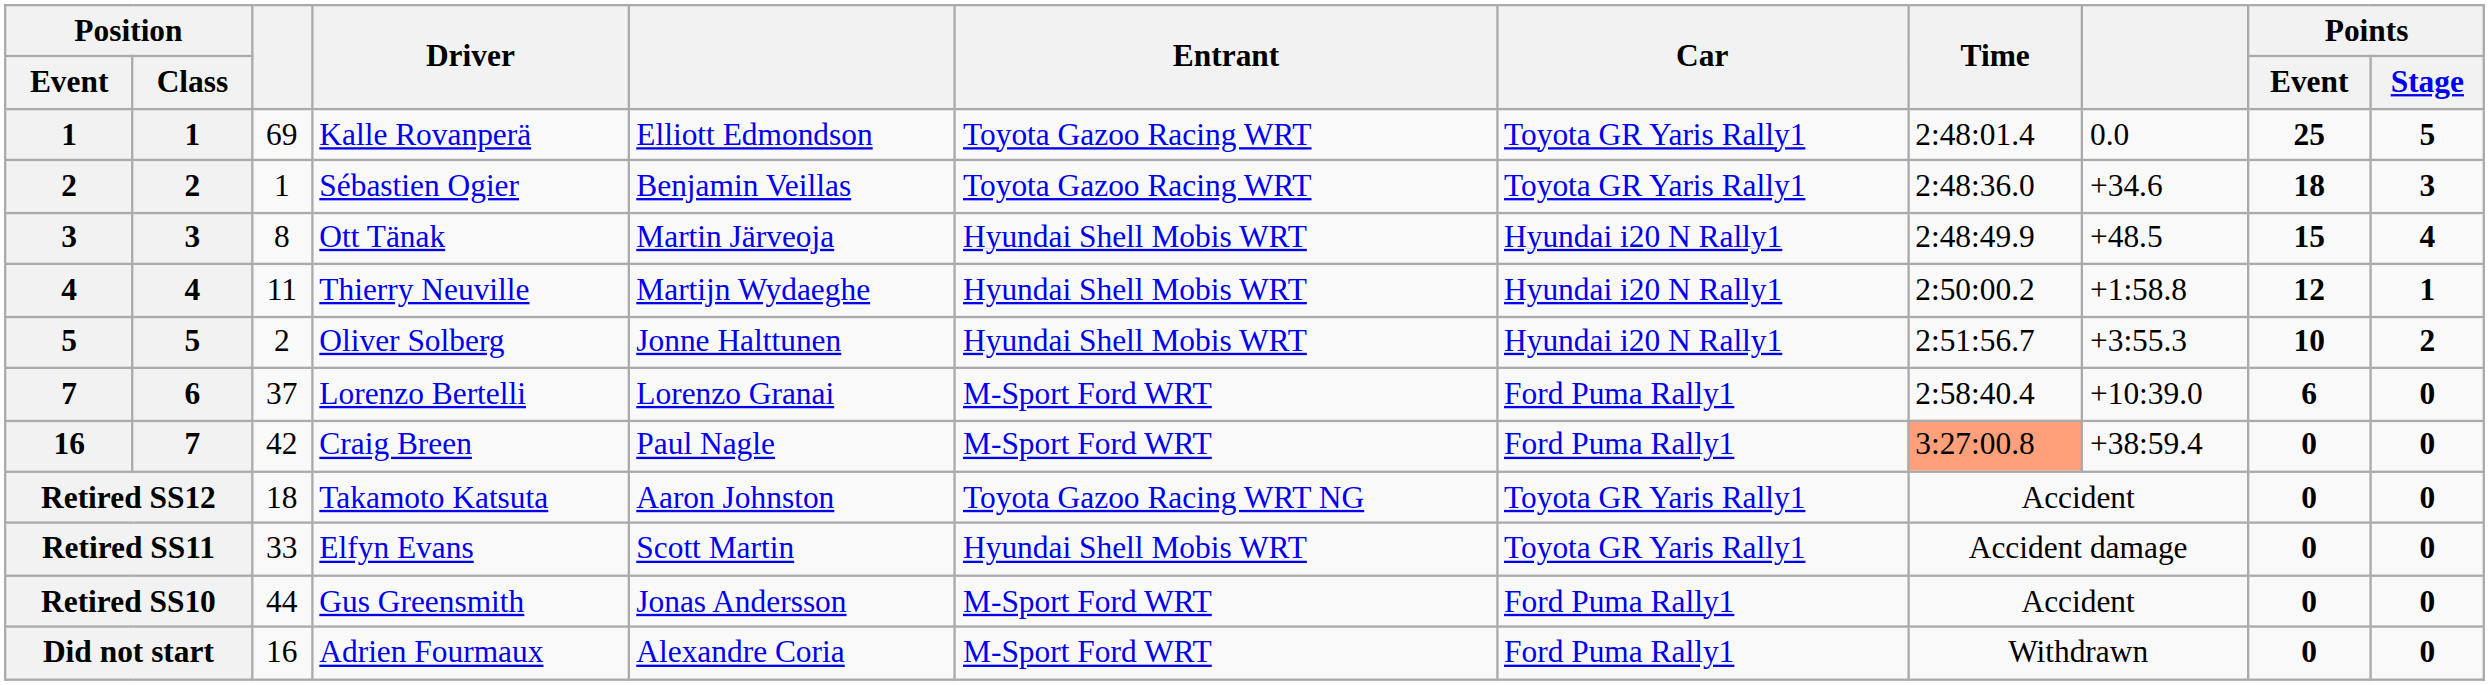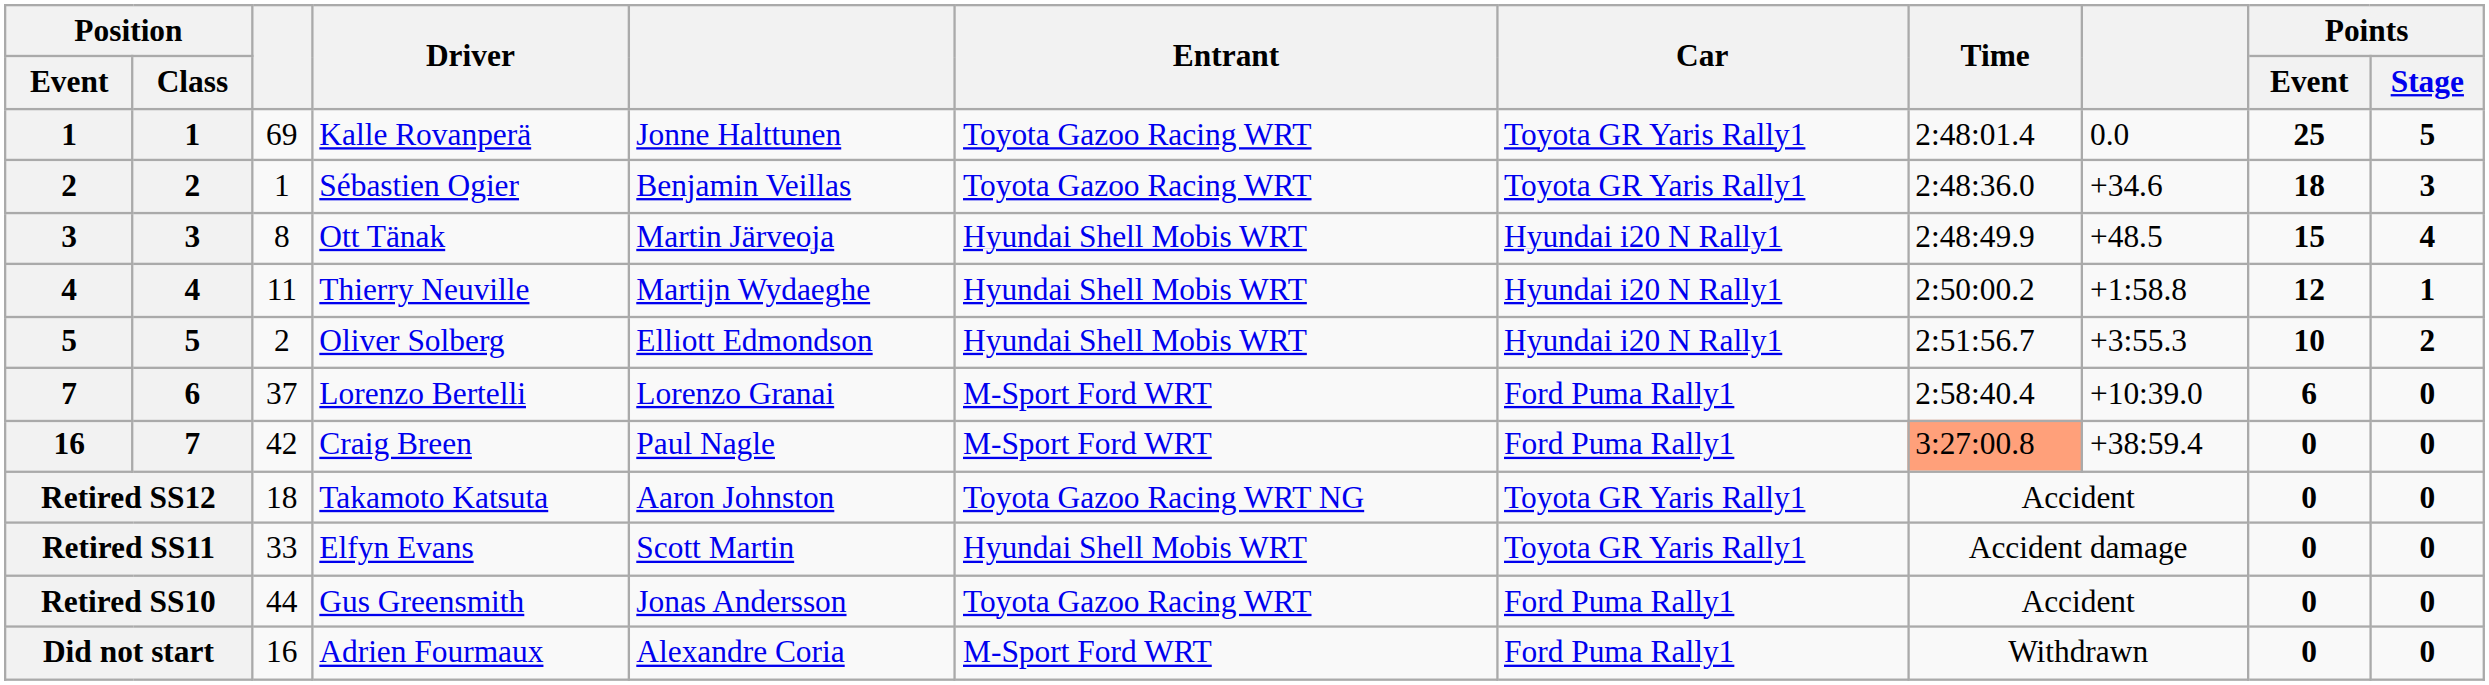 <table class="wikitable" width=85% style="font-size:85%">
 <tr>
 <th colspan="2">Position</th>
 <th rowspan="2"></th>
 <th rowspan="2">Driver</th>
 <th rowspan="2"></th>
 <th rowspan="2">Entrant</th>
 <th rowspan="2">Car</th>
 <th rowspan="2">Time</th>
 <th rowspan="2"></th>
 <th colspan="2">Points</th>
 </tr>
 <tr>
 <th>Event</th>
 <th>Class</th>
 <th>Event</th>
 <th><a href='#'>Stage</a></th>
 </tr>
 <tr>
 <th>1</th>
 <th>1</th>
 <td align="center">69</td>
 <td><a href='#'>Kalle Rovanperä</a></td>
-<td><a href='#'>Elliott Edmondson</a></td>
+<td><a href='#'>Jonne Halttunen</a></td>
 <td><a href='#'>Toyota Gazoo Racing WRT</a></td>
 <td><a href='#'>Toyota GR Yaris Rally1</a></td>
 <td>2:48:01.4</td>
 <td>0.0</td>
 <td align="center"><strong>25</strong></td>
 <td align="center"><strong>5</strong></td>
 </tr>
 <tr>
 <th>2</th>
 <th>2</th>
 <td align="center">1</td>
 <td><a href='#'>Sébastien Ogier</a></td>
 <td><a href='#'>Benjamin Veillas</a></td>
 <td><a href='#'>Toyota Gazoo Racing WRT</a></td>
 <td><a href='#'>Toyota GR Yaris Rally1</a></td>
 <td>2:48:36.0</td>
 <td>+34.6</td>
 <td align="center"><strong>18</strong></td>
 <td align="center"><strong>3</strong></td>
 </tr>
 <tr>
 <th>3</th>
 <th>3</th>
 <td align="center">8</td>
 <td><a href='#'>Ott Tänak</a></td>
 <td><a href='#'>Martin Järveoja</a></td>
 <td><a href='#'>Hyundai Shell Mobis WRT</a></td>
 <td><a href='#'>Hyundai i20 N Rally1</a></td>
 <td>2:48:49.9</td>
 <td>+48.5</td>
 <td align="center"><strong>15</strong></td>
 <td align="center"><strong>4</strong></td>
 </tr>
 <tr>
 <th>4</th>
 <th>4</th>
 <td align="center">11</td>
 <td><a href='#'>Thierry Neuville</a></td>
 <td><a href='#'>Martijn Wydaeghe</a></td>
 <td><a href='#'>Hyundai Shell Mobis WRT</a></td>
 <td><a href='#'>Hyundai i20 N Rally1</a></td>
 <td>2:50:00.2</td>
 <td>+1:58.8</td>
 <td align="center"><strong>12</strong></td>
 <td align="center"><strong>1</strong></td>
 </tr>
 <tr>
 <th>5</th>
 <th>5</th>
 <td align="center">2</td>
 <td><a href='#'>Oliver Solberg</a></td>
-<td><a href='#'>Jonne Halttunen</a></td>
+<td><a href='#'>Elliott Edmondson</a></td>
 <td><a href='#'>Hyundai Shell Mobis WRT</a></td>
 <td><a href='#'>Hyundai i20 N Rally1</a></td>
 <td>2:51:56.7</td>
 <td>+3:55.3</td>
 <td align="center"><strong>10</strong></td>
 <td align="center"><strong>2</strong></td>
 </tr>
 <tr>
 <th>7</th>
 <th>6</th>
 <td align="center">37</td>
 <td><a href='#'>Lorenzo Bertelli</a></td>
 <td><a href='#'>Lorenzo Granai</a></td>
 <td><a href='#'>M-Sport Ford WRT</a></td>
 <td><a href='#'>Ford Puma Rally1</a></td>
 <td>2:58:40.4</td>
 <td>+10:39.0</td>
 <td align="center"><strong>6</strong></td>
 <td align="center"><strong>0</strong></td>
 </tr>
 <tr>
 <th>16</th>
 <th>7</th>
 <td align="center">42</td>
 <td><a href='#'>Craig Breen</a></td>
 <td><a href='#'>Paul Nagle</a></td>
 <td><a href='#'>M-Sport Ford WRT</a></td>
 <td><a href='#'>Ford Puma Rally1</a></td>
 <td style="background: lightsalmon;">3:27:00.8</td>
 <td>+38:59.4</td>
 <td align="center"><strong>0</strong></td>
 <td align="center"><strong>0</strong></td>
 </tr>
 <tr>
 <th colspan="2">Retired SS12</th>
 <td align="center">18</td>
 <td><a href='#'>Takamoto Katsuta</a></td>
 <td><a href='#'>Aaron Johnston</a></td>
 <td><a href='#'>Toyota Gazoo Racing WRT NG</a></td>
 <td><a href='#'>Toyota GR Yaris Rally1</a></td>
 <td colspan="2" align="center">Accident</td>
 <td align="center"><strong>0</strong></td>
 <td align="center"><strong>0</strong></td>
 </tr>
 <tr>
 <th colspan="2">Retired SS11</th>
 <td align="center">33</td>
 <td><a href='#'>Elfyn Evans</a></td>
 <td><a href='#'>Scott Martin</a></td>
 <td><a href='#'>Hyundai Shell Mobis WRT</a></td>
 <td><a href='#'>Toyota GR Yaris Rally1</a></td>
 <td colspan="2" align="center">Accident damage</td>
 <td align="center"><strong>0</strong></td>
 <td align="center"><strong>0</strong></td>
 </tr>
 <tr>
 <th colspan="2">Retired SS10</th>
 <td align="center">44</td>
 <td><a href='#'>Gus Greensmith</a></td>
 <td><a href='#'>Jonas Andersson</a></td>
-<td><a href='#'>M-Sport Ford WRT</a></td>
+<td><a href='#'>Toyota Gazoo Racing WRT</a></td>
 <td><a href='#'>Ford Puma Rally1</a></td>
 <td colspan="2" align="center">Accident</td>
 <td align="center"><strong>0</strong></td>
 <td align="center"><strong>0</strong></td>
 </tr>
 <tr>
 <th colspan="2">Did not start</th>
 <td align="center">16</td>
 <td><a href='#'>Adrien Fourmaux</a></td>
 <td><a href='#'>Alexandre Coria</a></td>
 <td><a href='#'>M-Sport Ford WRT</a></td>
 <td><a href='#'>Ford Puma Rally1</a></td>
 <td colspan="2" align="center">Withdrawn</td>
 <td align="center"><strong>0</strong></td>
 <td align="center"><strong>0</strong></td>
 </tr>
 </table>
